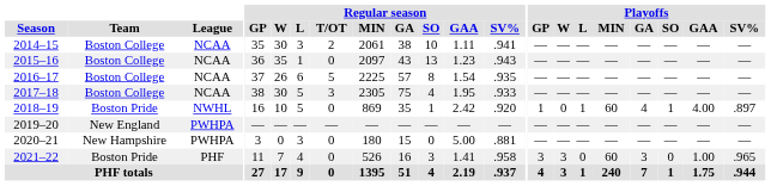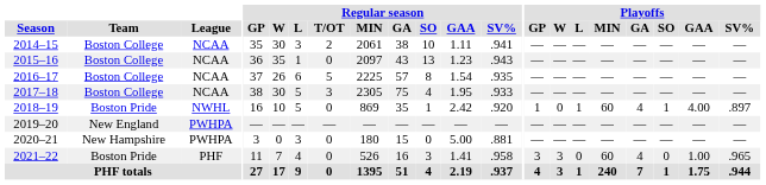 <table border="0" cellpadding="1" cellspacing="0" style="text-align:center; width:75%">
 <tr bgcolor="#e0e0e0">
 <th colspan="3" bgcolor="#ffffff"></th>
 <th rowspan="99" bgcolor="#ffffff"></th>
 <th colspan="9" bgcolor="#e0e0e0"><a href='#'>Regular season</a></th>
 <th rowspan="99" bgcolor="#ffffff"></th>
 <th colspan="8" bgcolor="#e0e0e0"><a href='#'>Playoffs</a></th>
 </tr>
 <tr bgcolor="#e0e0e0">
 <th><a href='#'>Season</a></th>
 <th>Team</th>
 <th>League</th>
 <th>GP</th>
 <th>W</th>
 <th>L</th>
 <th>T/OT</th>
 <th>MIN</th>
 <th>GA</th>
 <th><a href='#'>SO</a></th>
 <th><a href='#'>GAA</a></th>
 <th><a href='#'>SV%</a></th>
 <th>GP</th>
 <th>W</th>
 <th>L</th>
 <th>MIN</th>
 <th>GA</th>
 <th>SO</th>
 <th>GAA</th>
 <th>SV%</th>
 </tr>
 <tr>
 <td><a href='#'>2014–15</a></td>
 <td><a href='#'>Boston College</a></td>
 <td><a href='#'>NCAA</a></td>
 <td>35</td>
 <td>30</td>
 <td>3</td>
 <td>2</td>
 <td>2061</td>
 <td>38</td>
 <td>10</td>
 <td>1.11</td>
 <td>.941</td>
 <td>—</td>
 <td>—</td>
 <td>—</td>
 <td>—</td>
 <td>—</td>
 <td>—</td>
 <td>—</td>
 <td>—</td>
 </tr>
 <tr bgcolor="#f0f0f0">
 <td><a href='#'>2015–16</a></td>
 <td><a href='#'>Boston College</a></td>
 <td>NCAA</td>
 <td>36</td>
 <td>35</td>
 <td>1</td>
 <td>0</td>
 <td>2097</td>
 <td>43</td>
 <td>13</td>
 <td>1.23</td>
 <td>.943</td>
 <td>—</td>
 <td>—</td>
 <td>—</td>
 <td>—</td>
 <td>—</td>
 <td>—</td>
 <td>—</td>
 <td>—</td>
 </tr>
 <tr>
 <td><a href='#'>2016–17</a></td>
 <td><a href='#'>Boston College</a></td>
 <td>NCAA</td>
 <td>37</td>
 <td>26</td>
 <td>6</td>
 <td>5</td>
 <td>2225</td>
 <td>57</td>
 <td>8</td>
 <td>1.54</td>
 <td>.935</td>
 <td>—</td>
 <td>—</td>
 <td>—</td>
 <td>—</td>
 <td>—</td>
 <td>—</td>
 <td>—</td>
 <td>—</td>
 </tr>
 <tr bgcolor="#f0f0f0">
 <td><a href='#'>2017–18</a></td>
 <td><a href='#'>Boston College</a></td>
 <td>NCAA</td>
 <td>38</td>
 <td>30</td>
 <td>5</td>
 <td>3</td>
 <td>2305</td>
 <td>75</td>
 <td>4</td>
 <td>1.95</td>
 <td>.933</td>
 <td>—</td>
 <td>—</td>
 <td>—</td>
 <td>—</td>
 <td>—</td>
 <td>—</td>
 <td>—</td>
 <td>—</td>
 </tr>
 <tr>
 <td><a href='#'>2018–19</a></td>
 <td><a href='#'>Boston Pride</a></td>
 <td><a href='#'>NWHL</a></td>
 <td>16</td>
 <td>10</td>
 <td>5</td>
 <td>0</td>
 <td>869</td>
 <td>35</td>
 <td>1</td>
 <td>2.42</td>
 <td>.920</td>
 <td>1</td>
 <td>0</td>
 <td>1</td>
 <td>60</td>
 <td>4</td>
 <td>1</td>
 <td>4.00</td>
 <td>.897</td>
 </tr>
 <tr bgcolor="#f0f0f0">
 <td>2019–20</td>
 <td>New England</td>
 <td><a href='#'>PWHPA</a></td>
 <td>—</td>
 <td>—</td>
 <td>—</td>
 <td>—</td>
 <td>—</td>
 <td>—</td>
 <td>—</td>
 <td>—</td>
 <td>—</td>
 <td>—</td>
 <td>—</td>
 <td>—</td>
 <td>—</td>
 <td>—</td>
 <td>—</td>
 <td>—</td>
 <td>—</td>
 </tr>
 <tr>
 <td>2020–21</td>
 <td>New Hampshire</td>
 <td>PWHPA</td>
 <td>3</td>
 <td>0</td>
 <td>3</td>
 <td>0</td>
 <td>180</td>
 <td>15</td>
 <td>0</td>
 <td>5.00</td>
 <td>.881</td>
 <td>—</td>
 <td>—</td>
 <td>—</td>
 <td>—</td>
 <td>—</td>
 <td>—</td>
 <td>—</td>
 <td>—</td>
 </tr>
 <tr bgcolor="#f0f0f0">
 <td><a href='#'>2021–22</a></td>
 <td>Boston Pride</td>
 <td>PHF</td>
 <td>11</td>
 <td>7</td>
 <td>4</td>
 <td>0</td>
 <td>526</td>
 <td>16</td>
 <td>3</td>
 <td>1.41</td>
 <td>.958</td>
 <td>3</td>
 <td>3</td>
 <td>0</td>
 <td>60</td>
-<td>3</td>
+<td>4</td>
 <td>0</td>
 <td>1.00</td>
 <td>.965</td>
 </tr>
 <tr bgcolor="#e0e0e0">
 <th colspan="3">PHF totals</th>
 <th>27</th>
 <th>17</th>
 <th>9</th>
 <th>0</th>
 <th>1395</th>
 <th>51</th>
 <th>4</th>
 <th>2.19</th>
 <th>.937</th>
 <th>4</th>
 <th>3</th>
 <th>1</th>
 <th>240</th>
 <th>7</th>
 <th>1</th>
 <th>1.75</th>
 <th>.944</th>
 </tr>
 </table>
